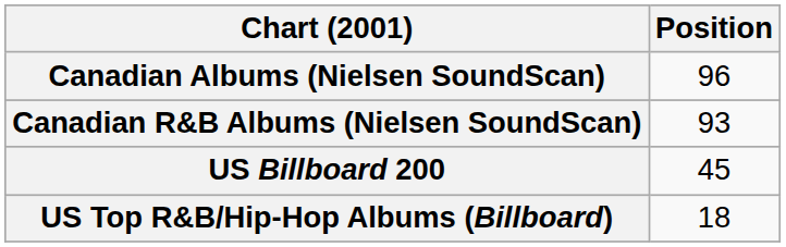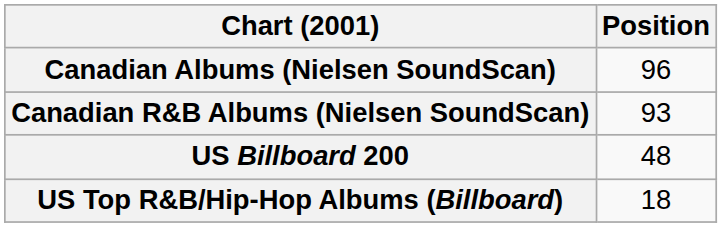 <table class="wikitable plainrowheaders sortable" style="text-align:center;">
 <tr>
 <th scope="col">Chart (2001)</th>
 <th scope="col">Position</th>
 </tr>
 <tr>
 <th scope="row">Canadian Albums (Nielsen SoundScan)</th>
 <td style="text-align:center;">96</td>
 </tr>
 <tr>
 <th scope="row">Canadian R&B Albums (Nielsen SoundScan)</th>
 <td align="center">93</td>
 </tr>
 <tr>
 <th scope="row">US <em>Billboard</em> 200</th>
-<td style="text-align:center;">45</td>
+<td style="text-align:center;">48</td>
 </tr>
 <tr>
 <th scope="row">US Top R&B/Hip-Hop Albums (<em>Billboard</em>)</th>
 <td style="text-align:center;">18</td>
 </tr>
 </table>
